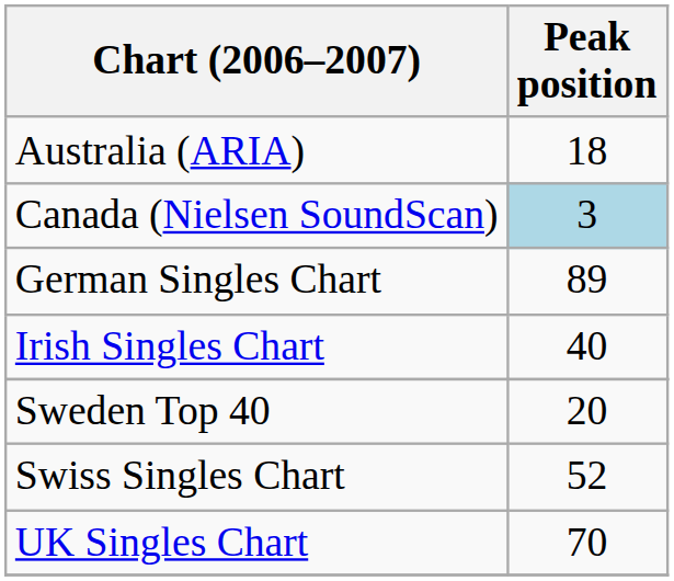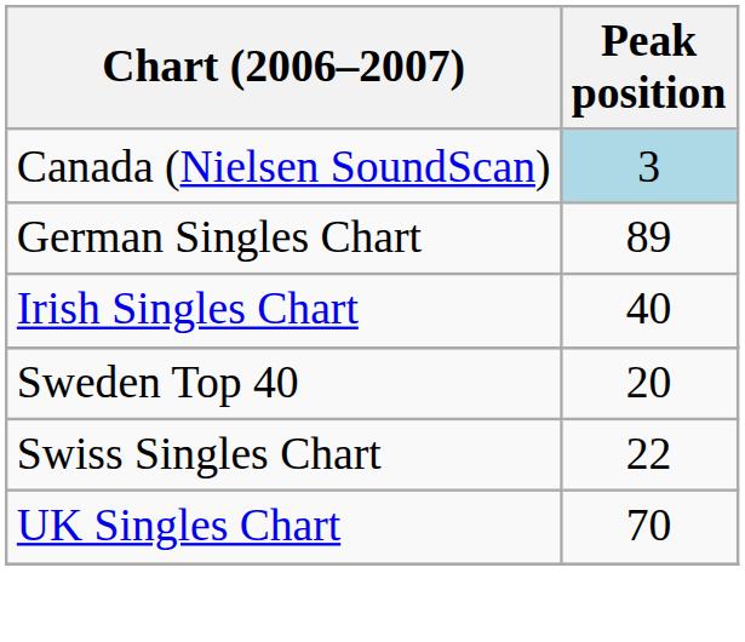 <table class="wikitable sortable">
 <tr>
 <th align="left">Chart (2006–2007)</th>
 <th align="center">Peak<br>position</th>
-</tr>
-<tr>
-<td align="left">Australia (<a href='#'>ARIA</a>)</td>
-<td align="center">18</td>
 </tr>
 <tr>
 <td align="left">Canada (<a href='#'>Nielsen SoundScan</a>)</td>
 <td align="center" style="background: lightblue;">3</td>
 </tr>
 <tr>
 <td align="left">German Singles Chart</td>
 <td align="center">89</td>
 </tr>
 <tr>
 <td align="left"><a href='#'>Irish Singles Chart</a></td>
 <td align="center">40</td>
 </tr>
 <tr>
 </tr>
 <tr>
 <td align="left">Sweden Top 40</td>
 <td align="center">20</td>
 </tr>
 <tr>
 <td align="left">Swiss Singles Chart</td>
-<td align="center">52</td>
+<td align="center">22</td>
 </tr>
 <tr>
 <td align="left"><a href='#'>UK Singles Chart</a></td>
 <td align="center">70</td>
 </tr>
 <tr>
 </tr>
 <tr>
 </tr>
 <tr>
 </tr>
 <tr>
 </tr>
 <tr>
 </tr>
 </table>
